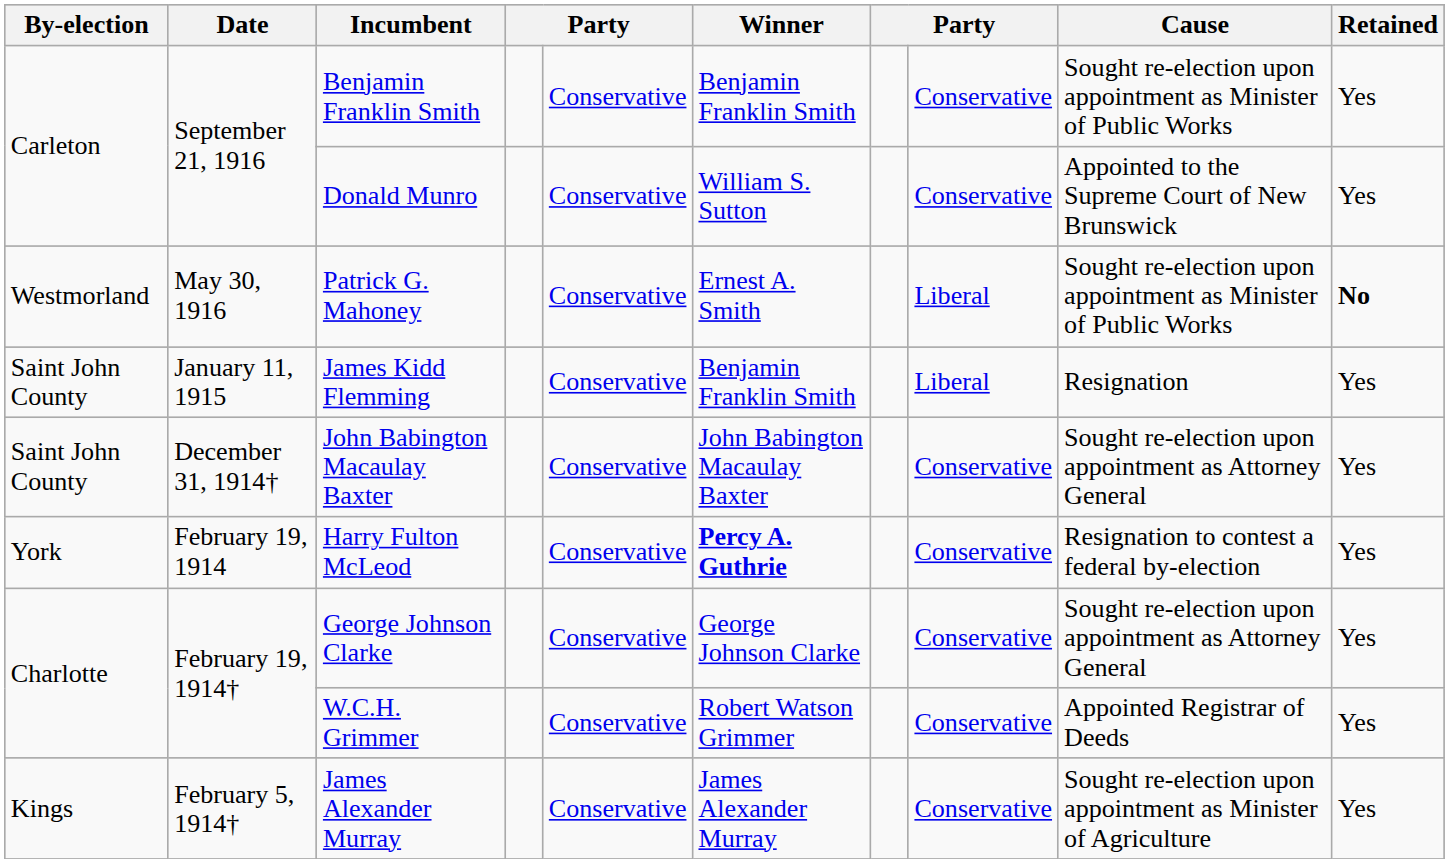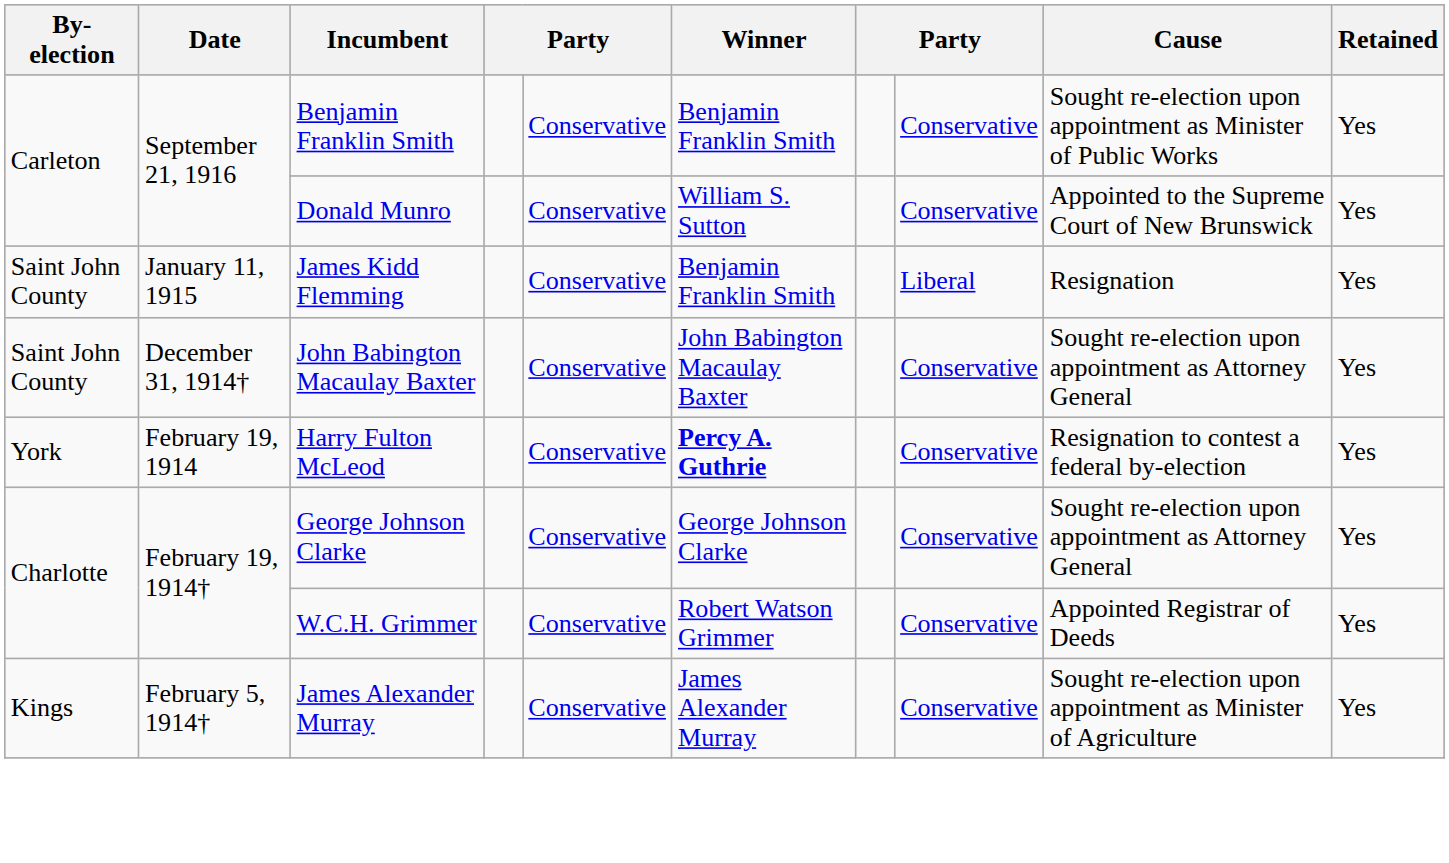 <table class=wikitable style="width:100%">
 <tr>
 <th>By-election</th>
 <th>Date</th>
 <th>Incumbent</th>
 <th colspan=2>Party</th>
 <th>Winner</th>
 <th colspan=2>Party</th>
 <th>Cause</th>
 <th>Retained</th>
 </tr>
 <tr>
 <td rowspan=2>Carleton</td>
 <td rowspan=2>September 21, 1916</td>
 <td><a href='#'>Benjamin Franklin Smith</a></td>
 <td>    </td>
 <td><a href='#'>Conservative</a></td>
 <td><a href='#'>Benjamin Franklin Smith</a></td>
 <td>    </td>
 <td><a href='#'>Conservative</a></td>
 <td>Sought re-election upon appointment as Minister of Public Works</td>
 <td>Yes</td>
 </tr>
 <tr>
 <td><a href='#'>Donald Munro</a></td>
 <td>    </td>
 <td><a href='#'>Conservative</a></td>
 <td><a href='#'>William S. Sutton</a></td>
 <td>    </td>
 <td><a href='#'>Conservative</a></td>
 <td>Appointed to the Supreme Court of New Brunswick</td>
 <td>Yes</td>
-</tr>
-<tr>
-<td>Westmorland</td>
-<td>May 30, 1916</td>
-<td><a href='#'>Patrick G. Mahoney</a></td>
-<td>    </td>
-<td><a href='#'>Conservative</a></td>
-<td><a href='#'>Ernest A. Smith</a></td>
-<td>    </td>
-<td><a href='#'>Liberal</a></td>
-<td>Sought re-election upon appointment as Minister of Public Works</td>
-<td><strong>No</strong></td>
 </tr>
 <tr>
 <td>Saint John County</td>
 <td>January 11, 1915</td>
 <td><a href='#'>James Kidd Flemming</a></td>
 <td>    </td>
 <td><a href='#'>Conservative</a></td>
 <td><a href='#'>Benjamin Franklin Smith</a></td>
 <td>    </td>
 <td><a href='#'>Liberal</a></td>
 <td>Resignation</td>
 <td>Yes</td>
 </tr>
 <tr>
 <td>Saint John County</td>
 <td>December 31, 1914†</td>
 <td><a href='#'>John Babington Macaulay Baxter</a></td>
 <td>    </td>
 <td><a href='#'>Conservative</a></td>
 <td><a href='#'>John Babington Macaulay Baxter</a></td>
 <td>    </td>
 <td><a href='#'>Conservative</a></td>
 <td>Sought re-election upon appointment as Attorney General</td>
 <td>Yes</td>
 </tr>
 <tr>
 <td>York</td>
 <td>February 19, 1914</td>
 <td><a href='#'>Harry Fulton McLeod</a></td>
 <td>    </td>
 <td><a href='#'>Conservative</a></td>
 <td><strong><a href='#'>Percy A. Guthrie</a></strong></td>
 <td>    </td>
 <td><a href='#'>Conservative</a></td>
 <td>Resignation to contest a federal by-election</td>
 <td>Yes</td>
 </tr>
 <tr>
 <td rowspan=2>Charlotte</td>
 <td rowspan=2>February 19, 1914†</td>
 <td><a href='#'>George Johnson Clarke</a></td>
 <td>    </td>
 <td><a href='#'>Conservative</a></td>
 <td><a href='#'>George Johnson Clarke</a></td>
 <td>    </td>
 <td><a href='#'>Conservative</a></td>
 <td>Sought re-election upon appointment as Attorney General</td>
 <td>Yes</td>
 </tr>
 <tr>
 <td><a href='#'>W.C.H. Grimmer</a></td>
 <td>    </td>
 <td><a href='#'>Conservative</a></td>
 <td><a href='#'>Robert Watson Grimmer</a></td>
 <td>    </td>
 <td><a href='#'>Conservative</a></td>
 <td>Appointed Registrar of Deeds</td>
 <td>Yes</td>
 </tr>
 <tr>
 <td>Kings</td>
 <td>February 5, 1914†</td>
 <td><a href='#'>James Alexander Murray</a></td>
 <td>    </td>
 <td><a href='#'>Conservative</a></td>
 <td><a href='#'>James Alexander Murray</a></td>
 <td>    </td>
 <td><a href='#'>Conservative</a></td>
 <td>Sought re-election upon appointment as Minister of Agriculture</td>
 <td>Yes</td>
 </tr>
 </table>
